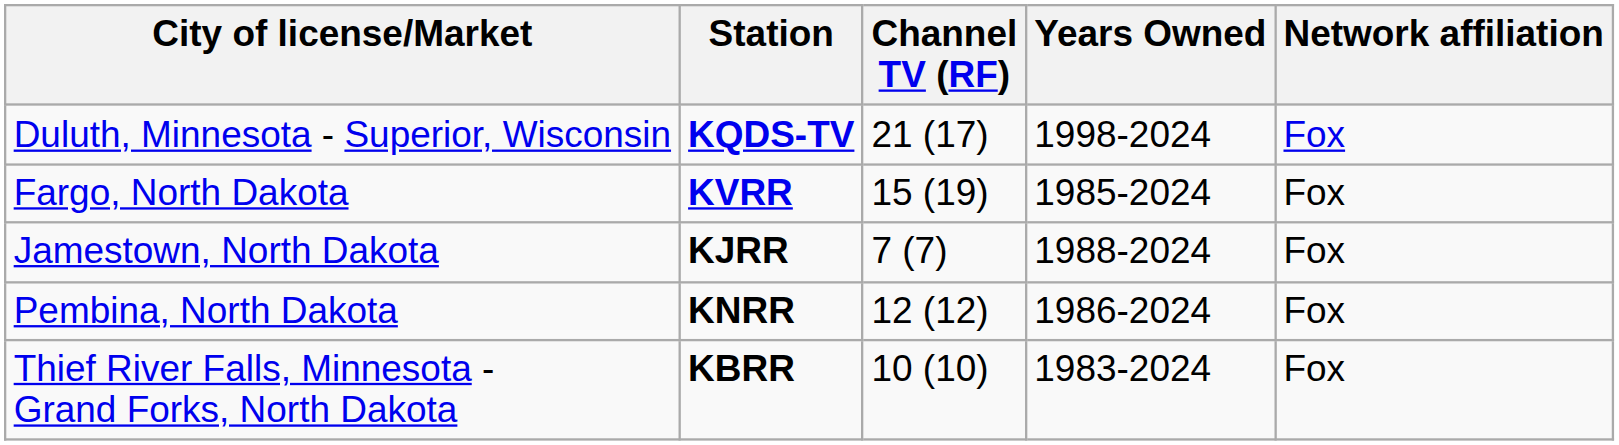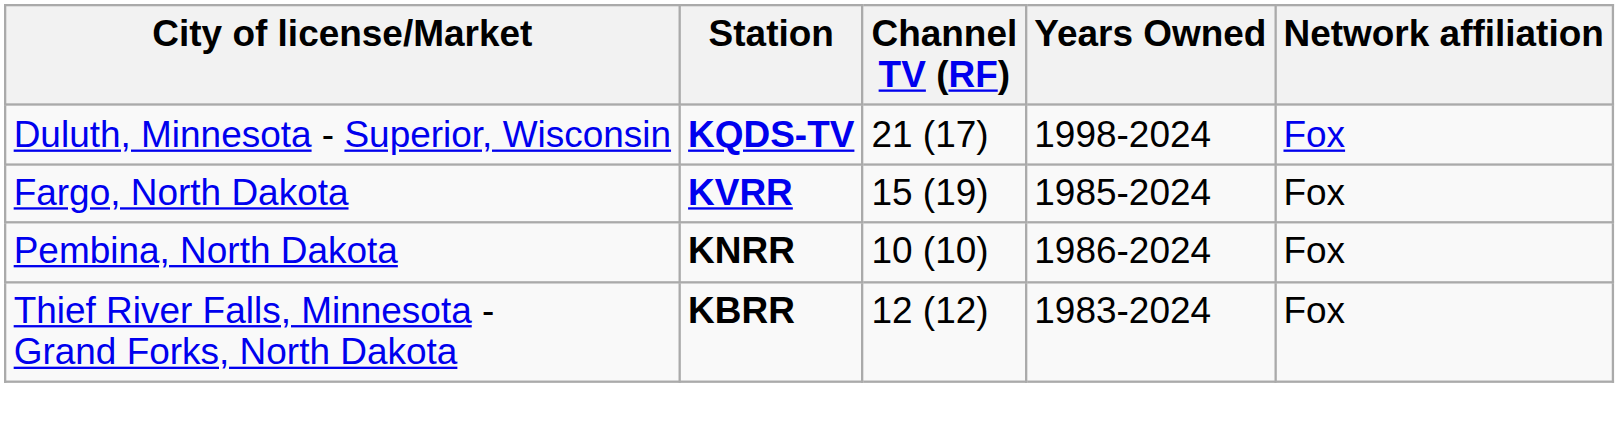 <table class="wikitable">
 <tr style="vertical-align: top; text-align: left;">
 <th>City of license/Market</th>
 <th>Station</th>
 <th>Channel<br><a href='#'>TV</a> (<a href='#'>RF</a>)</th>
 <th>Years Owned</th>
 <th>Network affiliation</th>
 </tr>
 <tr style="vertical-align: top; text-align: left;">
 <td><a href='#'>Duluth, Minnesota</a> - <a href='#'>Superior, Wisconsin</a></td>
 <td><strong><a href='#'>KQDS-TV</a></strong></td>
 <td>21 (17)</td>
 <td>1998-2024</td>
 <td><a href='#'>Fox</a></td>
 </tr>
 <tr style="vertical-align: top; text-align: left;">
 <td><a href='#'>Fargo, North Dakota</a></td>
 <td><strong><a href='#'>KVRR</a></strong></td>
 <td>15 (19)</td>
 <td>1985-2024</td>
 <td>Fox</td>
 </tr>
 <tr style="vertical-align: top; text-align: left;">
-<td><a href='#'>Jamestown, North Dakota</a></td>
-<td><strong>KJRR</strong><br></td>
-<td>7 (7)</td>
-<td>1988-2024</td>
-<td>Fox</td>
-</tr>
-<tr style="vertical-align: top; text-align: left;">
 <td><a href='#'>Pembina, North Dakota</a></td>
 <td><strong>KNRR</strong><br></td>
-<td>12 (12)</td>
+<td>10 (10)</td>
 <td>1986-2024</td>
 <td>Fox</td>
 </tr>
 <tr style="vertical-align: top; text-align: left;">
 <td><a href='#'>Thief River Falls, Minnesota</a> -<br><a href='#'>Grand Forks, North Dakota</a></td>
 <td><strong>KBRR</strong><br></td>
-<td>10 (10)</td>
+<td>12 (12)</td>
 <td>1983-2024</td>
 <td>Fox</td>
 </tr>
 </table>
